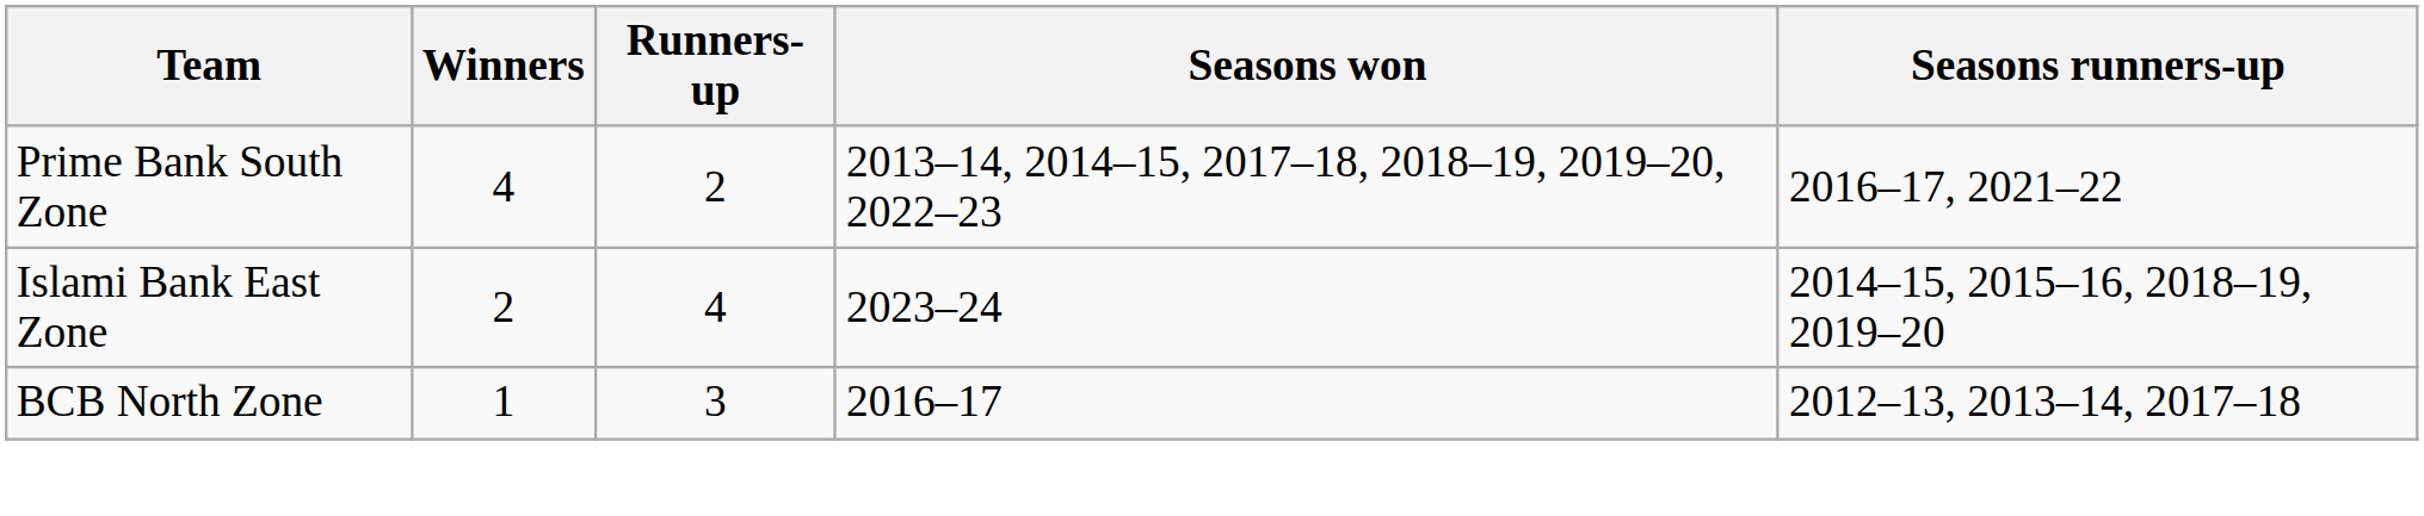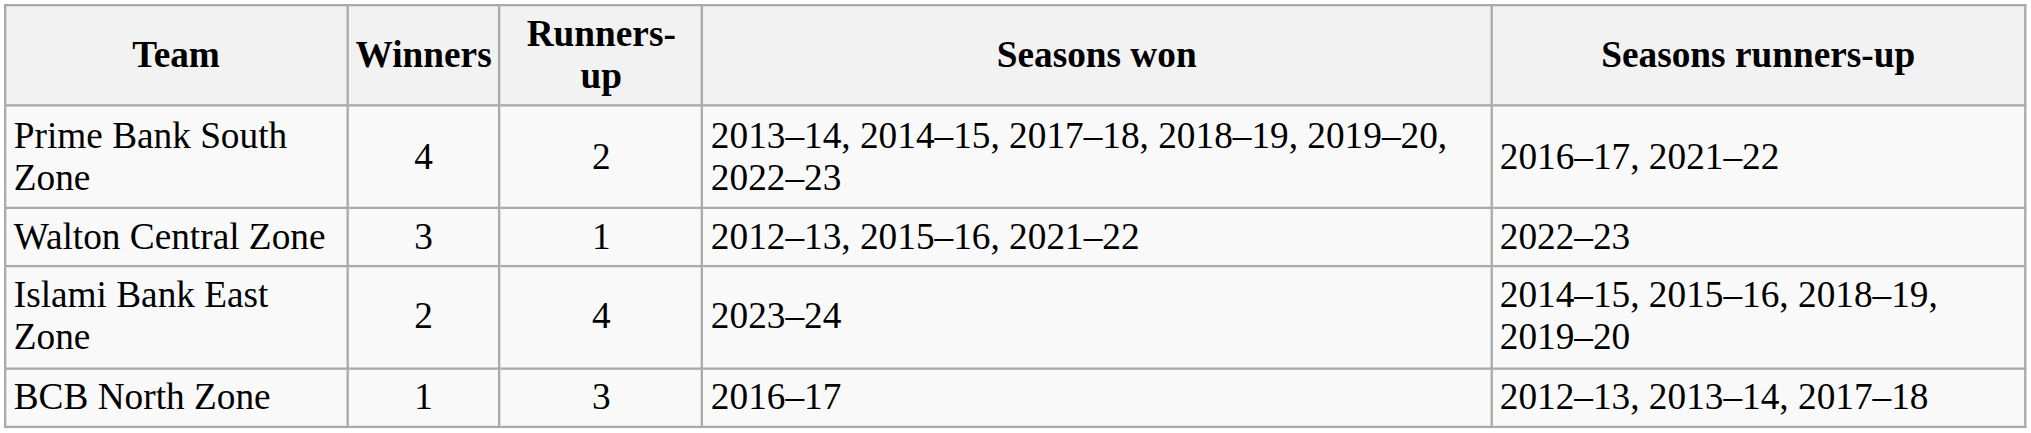 <table class="wikitable">
 <tr>
 <th>Team</th>
 <th>Winners</th>
 <th>Runners-up</th>
 <th>Seasons won</th>
 <th>Seasons runners-up</th>
 </tr>
 <tr>
 <td>Prime Bank South Zone</td>
 <td align=center>4</td>
 <td align=center>2</td>
 <td>2013–14, 2014–15, 2017–18, 2018–19, 2019–20, 2022–23</td>
 <td>2016–17, 2021–22</td>
 </tr>
 <tr>
+<td>Walton Central Zone</td>
+<td align=center>3</td>
+<td align=center>1</td>
+<td>2012–13, 2015–16, 2021–22</td>
+<td>2022–23</td>
+</tr>
+<tr>
 <td>Islami Bank East Zone</td>
 <td align=center>2</td>
 <td align=center>4</td>
 <td>2023–24</td>
 <td>2014–15, 2015–16, 2018–19, 2019–20</td>
 </tr>
 <tr>
 <td>BCB North Zone</td>
 <td align=center>1</td>
 <td align=center>3</td>
 <td>2016–17</td>
 <td>2012–13, 2013–14, 2017–18</td>
 </tr>
 </table>
